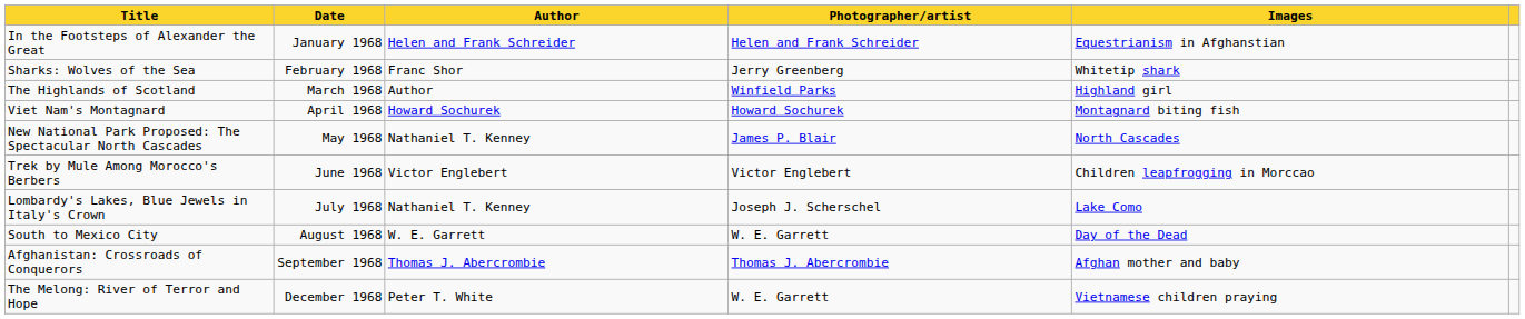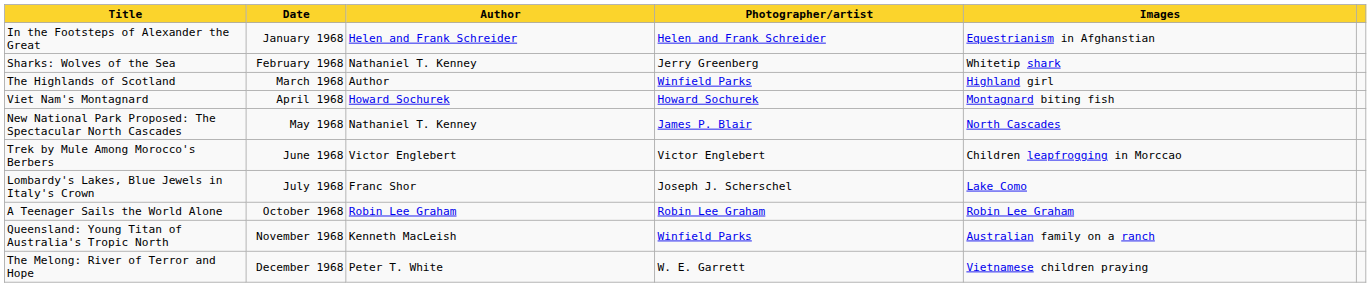 <table class="wikitable" style="width:100%">
 <tr>
 <th scope="col" style="background-color:#fbd42c;" width=275px>Title</th>
 <th scope="col" style="background-color:#fbd42c;" width=110>Date</th>
 <th scope="col" style="background-color:#fbd42c;">Author</th>
 <th scope="col" style="background-color:#fbd42c;">Photographer/artist</th>
 <th scope="col" style="background-color:#fbd42c;">Images</th>
 <th scope="col" style="background-color:#fbd42c;"></th>
 </tr>
 <tr>
 <td scope="row">In the Footsteps of Alexander the Great</td>
 <td style="text-align:right;">January 1968</td>
 <td><a href='#'>Helen and Frank Schreider</a></td>
 <td><a href='#'>Helen and Frank Schreider</a></td>
 <td><a href='#'>Equestrianism</a> in Afghanstian</td>
 <td></td>
 </tr>
 <tr>
 <td scope="row">Sharks: Wolves of the Sea</td>
 <td style="text-align:right;">February 1968</td>
-<td>Franc Shor</td>
+<td>Nathaniel T. Kenney</td>
 <td>Jerry Greenberg</td>
 <td>Whitetip <a href='#'>shark</a></td>
 <td></td>
 </tr>
 <tr>
 <td scope="row">The Highlands of Scotland</td>
 <td style="text-align:right;">March 1968</td>
 <td>Author</td>
 <td><a href='#'>Winfield Parks</a></td>
 <td><a href='#'>Highland</a> girl</td>
 <td></td>
 </tr>
 <tr>
 <td scope="row">Viet Nam's Montagnard</td>
 <td style="text-align:right;">April 1968</td>
 <td><a href='#'>Howard Sochurek</a></td>
 <td><a href='#'>Howard Sochurek</a></td>
 <td><a href='#'>Montagnard</a> biting fish</td>
 <td></td>
 </tr>
 <tr>
 <td scope="row">New National Park Proposed: The Spectacular North Cascades</td>
 <td style="text-align:right;">May 1968</td>
 <td>Nathaniel T. Kenney</td>
 <td><a href='#'>James P. Blair</a></td>
 <td><a href='#'>North Cascades</a></td>
 <td></td>
 </tr>
 <tr>
 <td scope="row">Trek by Mule Among Morocco's Berbers</td>
 <td style="text-align:right;">June 1968</td>
 <td>Victor Englebert</td>
 <td>Victor Englebert</td>
 <td>Children <a href='#'>leapfrogging</a> in Morccao</td>
 <td></td>
 </tr>
 <tr>
 <td scope="row">Lombardy's Lakes, Blue Jewels in Italy's Crown</td>
 <td style="text-align:right;">July 1968</td>
-<td>Nathaniel T. Kenney</td>
+<td>Franc Shor</td>
 <td>Joseph J. Scherschel</td>
 <td><a href='#'>Lake Como</a></td>
 <td></td>
 </tr>
 <tr>
-<td scope="row">South to Mexico City</td>
-<td style="text-align:right;">August 1968</td>
-<td>W. E. Garrett</td>
-<td>W. E. Garrett</td>
-<td><a href='#'>Day of the Dead</a></td>
+<td scope="row">A Teenager Sails the World Alone</td>
+<td style="text-align:right;">October 1968</td>
+<td><a href='#'>Robin Lee Graham</a></td>
+<td><a href='#'>Robin Lee Graham</a></td>
+<td><a href='#'>Robin Lee Graham</a></td>
 <td></td>
 </tr>
 <tr>
-<td scope="row">Afghanistan: Crossroads of Conquerors</td>
-<td style="text-align:right;">September 1968</td>
-<td><a href='#'>Thomas J. Abercrombie</a></td>
-<td><a href='#'>Thomas J. Abercrombie</a></td>
-<td><a href='#'>Afghan</a> mother and baby</td>
+<td scope="row">Queensland: Young Titan of Australia's Tropic North</td>
+<td style="text-align:right;">November 1968</td>
+<td>Kenneth MacLeish</td>
+<td><a href='#'>Winfield Parks</a></td>
+<td><a href='#'>Australian</a> family on a <a href='#'>ranch</a></td>
 <td></td>
 </tr>
 <tr>
 <td scope="row">The Melong: River of Terror and Hope</td>
 <td style="text-align:right;">December 1968</td>
 <td>Peter T. White</td>
 <td>W. E. Garrett</td>
 <td><a href='#'>Vietnamese</a> children praying</td>
 <td></td>
 </tr>
 </table>
